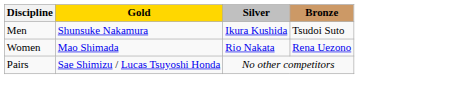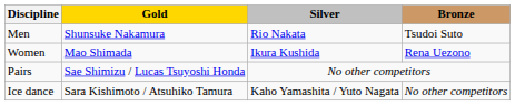 <table class="wikitable">
 <tr>
 <th>Discipline</th>
 <td align=center bgcolor=gold><strong>Gold</strong></td>
 <td align=center bgcolor=silver><strong>Silver</strong></td>
 <td align=center bgcolor=cc9966><strong>Bronze</strong></td>
 </tr>
 <tr>
 <td>Men</td>
 <td><a href='#'>Shunsuke Nakamura</a></td>
-<td><a href='#'>Ikura Kushida</a></td>
+<td><a href='#'>Rio Nakata</a></td>
 <td>Tsudoi Suto</td>
 </tr>
 <tr>
 <td>Women</td>
 <td><a href='#'>Mao Shimada</a></td>
-<td><a href='#'>Rio Nakata</a></td>
+<td><a href='#'>Ikura Kushida</a></td>
 <td><a href='#'>Rena Uezono</a></td>
 </tr>
 <tr>
 <td>Pairs</td>
 <td><a href='#'>Sae Shimizu</a> / <a href='#'>Lucas Tsuyoshi Honda</a></td>
 <td colspan=2 align=center><em>No other competitors</em></td>
 </tr>
+<tr>
+<td>Ice dance</td>
+<td>Sara Kishimoto / Atsuhiko Tamura</td>
+<td>Kaho Yamashita / Yuto Nagata</td>
+<td align=center><em>No other competitors</em></td>
+</tr>
 </table>
